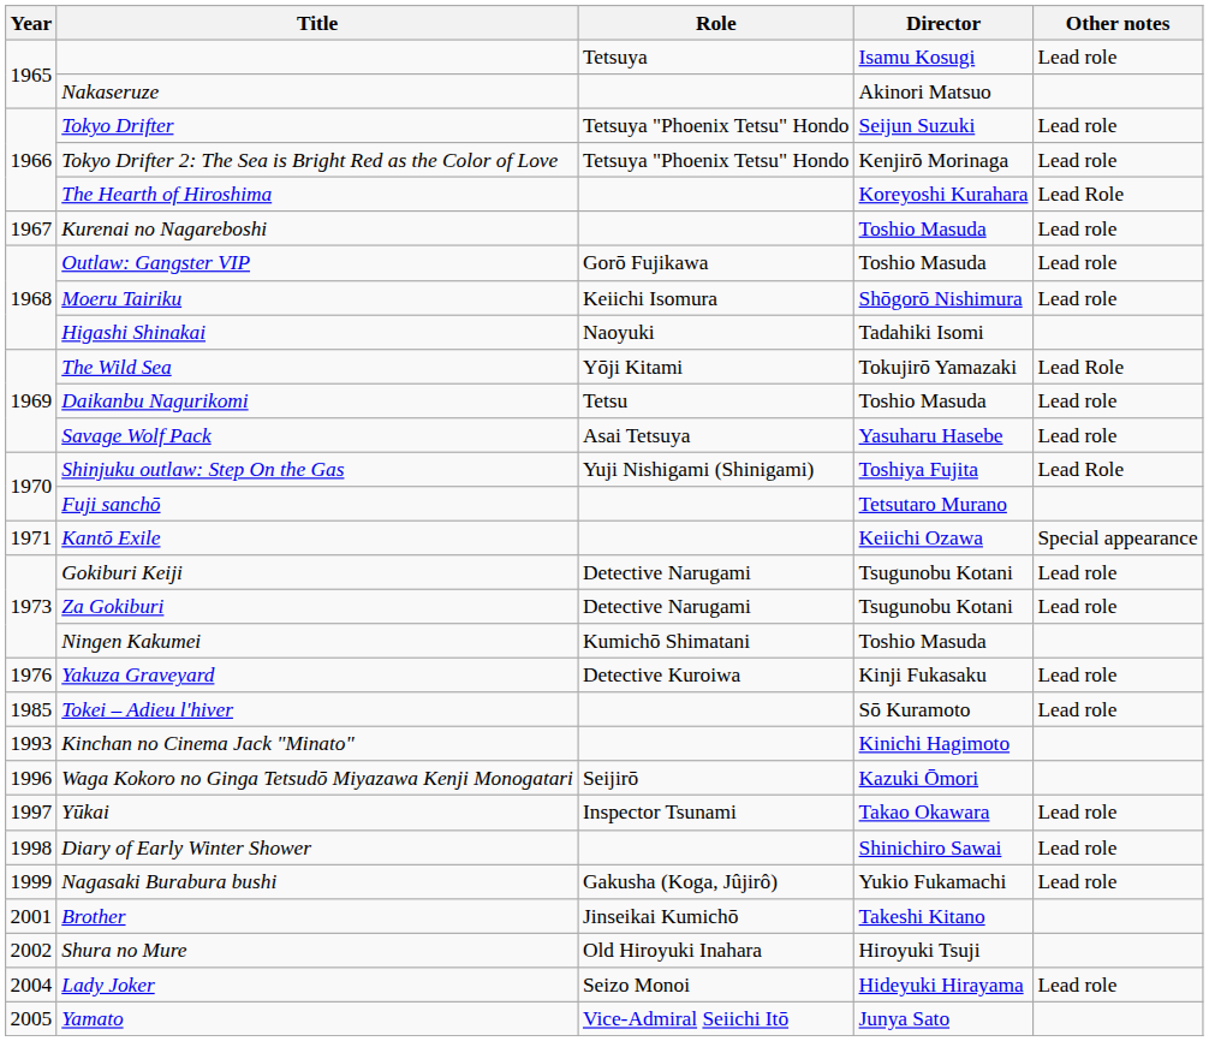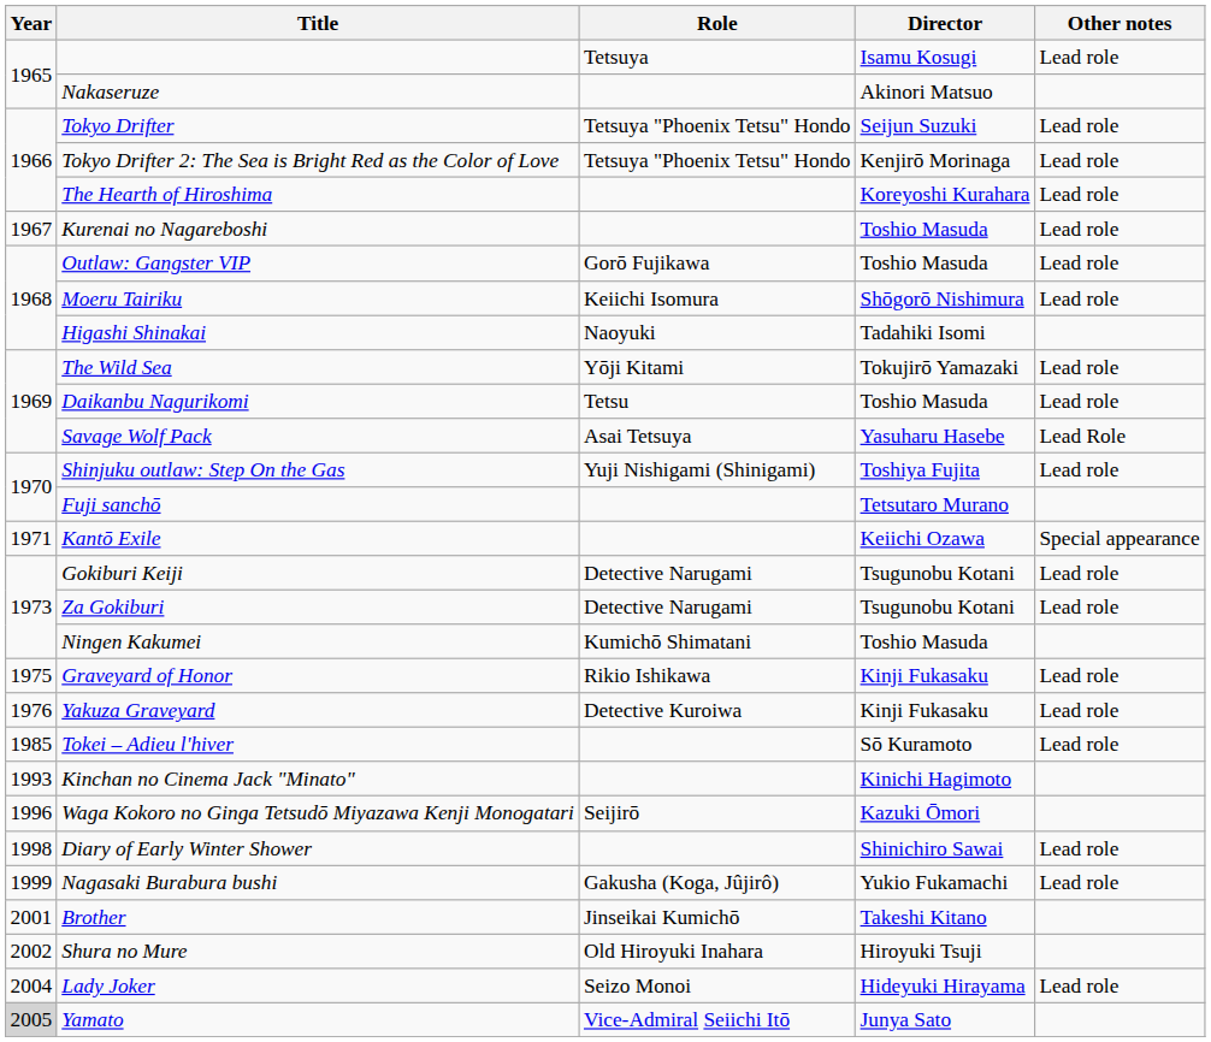 <table class="wikitable" style="font-size: 95%;">
 <tr>
 <th>Year</th>
 <th>Title</th>
 <th>Role</th>
 <th>Director</th>
 <th>Other notes</th>
 </tr>
 <tr>
 <td rowspan="2">1965</td>
 <td></td>
 <td>Tetsuya</td>
 <td><a href='#'>Isamu Kosugi</a></td>
 <td>Lead role</td>
 </tr>
 <tr>
 <td><em>Nakaseruze</em></td>
 <td></td>
 <td>Akinori Matsuo</td>
 <td></td>
 </tr>
 <tr>
 <td rowspan="3">1966</td>
 <td><em><a href='#'>Tokyo Drifter</a></em></td>
 <td>Tetsuya "Phoenix Tetsu" Hondo</td>
 <td><a href='#'>Seijun Suzuki</a></td>
 <td>Lead role</td>
 </tr>
 <tr>
 <td><em>Tokyo Drifter 2: The Sea is Bright Red as the Color of Love</em></td>
 <td>Tetsuya "Phoenix Tetsu" Hondo</td>
 <td>Kenjirō Morinaga</td>
 <td>Lead role</td>
 </tr>
 <tr>
 <td><em><a href='#'>The Hearth of Hiroshima</a></em></td>
 <td></td>
 <td><a href='#'>Koreyoshi Kurahara</a></td>
-<td>Lead Role</td>
+<td>Lead role</td>
 </tr>
 <tr>
 <td>1967</td>
 <td><em>Kurenai no Nagareboshi</em></td>
 <td></td>
 <td><a href='#'>Toshio Masuda</a></td>
 <td>Lead role</td>
 </tr>
 <tr>
 <td rowspan="3">1968</td>
 <td><em><a href='#'>Outlaw: Gangster VIP</a></em></td>
 <td>Gorō Fujikawa</td>
 <td>Toshio Masuda</td>
 <td>Lead role</td>
 </tr>
 <tr>
 <td><em><a href='#'>Moeru Tairiku</a></em></td>
 <td>Keiichi Isomura</td>
 <td><a href='#'>Shōgorō Nishimura</a></td>
 <td>Lead role</td>
 </tr>
 <tr>
 <td><em><a href='#'>Higashi Shinakai</a></em></td>
 <td>Naoyuki</td>
 <td>Tadahiki Isomi</td>
 <td></td>
 </tr>
 <tr>
 <td rowspan="3">1969</td>
 <td><em><a href='#'>The Wild Sea</a></em></td>
 <td>Yōji Kitami</td>
 <td>Tokujirō Yamazaki</td>
-<td>Lead Role</td>
+<td>Lead role</td>
 </tr>
 <tr>
 <td><em><a href='#'>Daikanbu Nagurikomi</a></em></td>
 <td>Tetsu</td>
 <td>Toshio Masuda</td>
 <td>Lead role</td>
 </tr>
 <tr>
 <td><em><a href='#'>Savage Wolf Pack</a></em></td>
 <td>Asai Tetsuya</td>
 <td><a href='#'>Yasuharu Hasebe</a></td>
-<td>Lead role</td>
+<td>Lead Role</td>
 </tr>
 <tr>
 <td rowspan="2">1970</td>
 <td><em><a href='#'>Shinjuku outlaw: Step On the Gas</a></em></td>
 <td>Yuji Nishigami (Shinigami)</td>
 <td><a href='#'>Toshiya Fujita</a></td>
-<td>Lead Role</td>
+<td>Lead role</td>
 </tr>
 <tr>
 <td><em><a href='#'>Fuji sanchō</a></em></td>
 <td></td>
 <td><a href='#'>Tetsutaro Murano</a></td>
 <td></td>
 </tr>
 <tr>
 <td>1971</td>
 <td><em><a href='#'>Kantō Exile</a></em></td>
 <td></td>
 <td><a href='#'>Keiichi Ozawa</a></td>
 <td>Special appearance</td>
 </tr>
 <tr>
 <td rowspan="3">1973</td>
 <td><em>Gokiburi Keiji</em></td>
 <td>Detective Narugami</td>
 <td>Tsugunobu Kotani</td>
 <td>Lead role</td>
 </tr>
 <tr>
 <td><em><a href='#'>Za Gokiburi</a></em></td>
 <td>Detective Narugami</td>
 <td>Tsugunobu Kotani</td>
 <td>Lead role</td>
 </tr>
 <tr>
 <td><em>Ningen Kakumei</em></td>
 <td>Kumichō Shimatani</td>
 <td>Toshio Masuda</td>
 <td></td>
 </tr>
 <tr>
+<td>1975</td>
+<td><em><a href='#'>Graveyard of Honor</a></em></td>
+<td>Rikio Ishikawa</td>
+<td><a href='#'>Kinji Fukasaku</a></td>
+<td>Lead role</td>
+</tr>
+<tr>
 <td>1976</td>
 <td><em><a href='#'>Yakuza Graveyard</a></em></td>
 <td>Detective Kuroiwa</td>
 <td>Kinji Fukasaku</td>
 <td>Lead role</td>
 </tr>
 <tr>
 <td>1985</td>
 <td><em><a href='#'>Tokei – Adieu l'hiver</a></em></td>
 <td></td>
 <td>Sō Kuramoto</td>
 <td>Lead role</td>
 </tr>
 <tr>
 <td>1993</td>
 <td><em>Kinchan no Cinema Jack "Minato"</em></td>
 <td></td>
 <td><a href='#'>Kinichi Hagimoto</a></td>
 <td></td>
 </tr>
 <tr>
 <td>1996</td>
 <td><em>Waga Kokoro no Ginga Tetsudō Miyazawa Kenji Monogatari</em></td>
 <td>Seijirō</td>
 <td><a href='#'>Kazuki Ōmori</a></td>
 <td></td>
-</tr>
-<tr>
-<td>1997</td>
-<td><em>Yūkai</em></td>
-<td>Inspector Tsunami</td>
-<td><a href='#'>Takao Okawara</a></td>
-<td>Lead role</td>
 </tr>
 <tr>
 <td>1998</td>
 <td><em>Diary of Early Winter Shower</em></td>
 <td></td>
 <td><a href='#'>Shinichiro Sawai</a></td>
 <td>Lead role</td>
 </tr>
 <tr>
 <td>1999</td>
 <td><em>Nagasaki Burabura bushi</em></td>
 <td>Gakusha (Koga, Jûjirô)</td>
 <td>Yukio Fukamachi</td>
 <td>Lead role</td>
 </tr>
 <tr>
 <td>2001</td>
 <td><em><a href='#'>Brother</a></em></td>
 <td>Jinseikai Kumichō</td>
 <td><a href='#'>Takeshi Kitano</a></td>
 <td></td>
 </tr>
 <tr>
 <td>2002</td>
 <td><em>Shura no Mure</em></td>
 <td>Old Hiroyuki Inahara</td>
 <td>Hiroyuki Tsuji</td>
 <td></td>
 </tr>
 <tr>
 <td>2004</td>
 <td><em><a href='#'>Lady Joker</a></em></td>
 <td>Seizo Monoi</td>
 <td><a href='#'>Hideyuki Hirayama</a></td>
 <td>Lead role</td>
 </tr>
 <tr>
-<td>2005</td>
+<td style="background: lightgrey;">2005</td>
 <td><em><a href='#'>Yamato</a></em></td>
 <td><a href='#'>Vice-Admiral</a> <a href='#'>Seiichi Itō</a></td>
 <td><a href='#'>Junya Sato</a></td>
 <td></td>
 </tr>
 <tr>
 </tr>
 </table>
